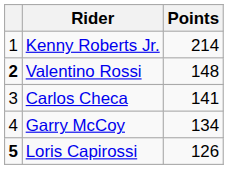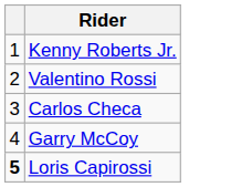 <table class="wikitable" style="font-size: 95%;">
 <tr>
 <th></th>
 <th>Rider</th>
-<th>Points</th>
 </tr>
 <tr>
 <td align=center>1</td>
 <td> <a href='#'>Kenny Roberts Jr.</a></td>
-<td align=right>214</td>
 </tr>
 <tr>
-<td align=center><strong>2</strong></td>
+<td align=center>2</td>
 <td> <a href='#'>Valentino Rossi</a></td>
-<td align=right>148</td>
 </tr>
 <tr>
 <td align=center>3</td>
 <td> <a href='#'>Carlos Checa</a></td>
-<td align=right>141</td>
 </tr>
 <tr>
 <td align=center>4</td>
 <td> <a href='#'>Garry McCoy</a></td>
-<td align=right>134</td>
 </tr>
 <tr>
 <td align=center><strong>5</strong></td>
 <td> <a href='#'>Loris Capirossi</a></td>
-<td align=right>126</td>
 </tr>
 </table>
